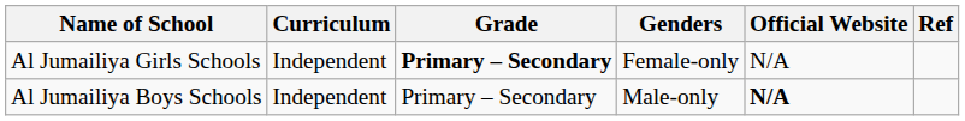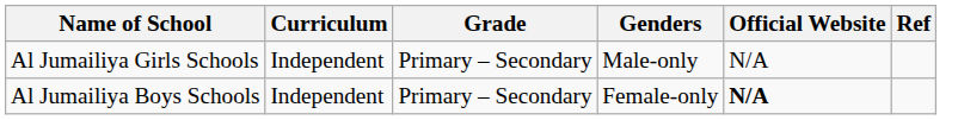 <table class="wikitable">
 <tr>
 <th>Name of School</th>
 <th>Curriculum</th>
 <th>Grade</th>
 <th>Genders</th>
 <th>Official Website</th>
 <th>Ref</th>
 </tr>
 <tr>
 <td>Al Jumailiya Girls Schools</td>
 <td>Independent</td>
-<td><strong>Primary – Secondary</strong></td>
-<td>Female-only</td>
+<td>Primary – Secondary</td>
+<td>Male-only</td>
 <td>N/A</td>
 <td></td>
 </tr>
 <tr>
 <td>Al Jumailiya Boys Schools</td>
 <td>Independent</td>
 <td>Primary – Secondary</td>
-<td>Male-only</td>
+<td>Female-only</td>
 <td><strong>N/A</strong></td>
 <td></td>
 </tr>
 </table>
